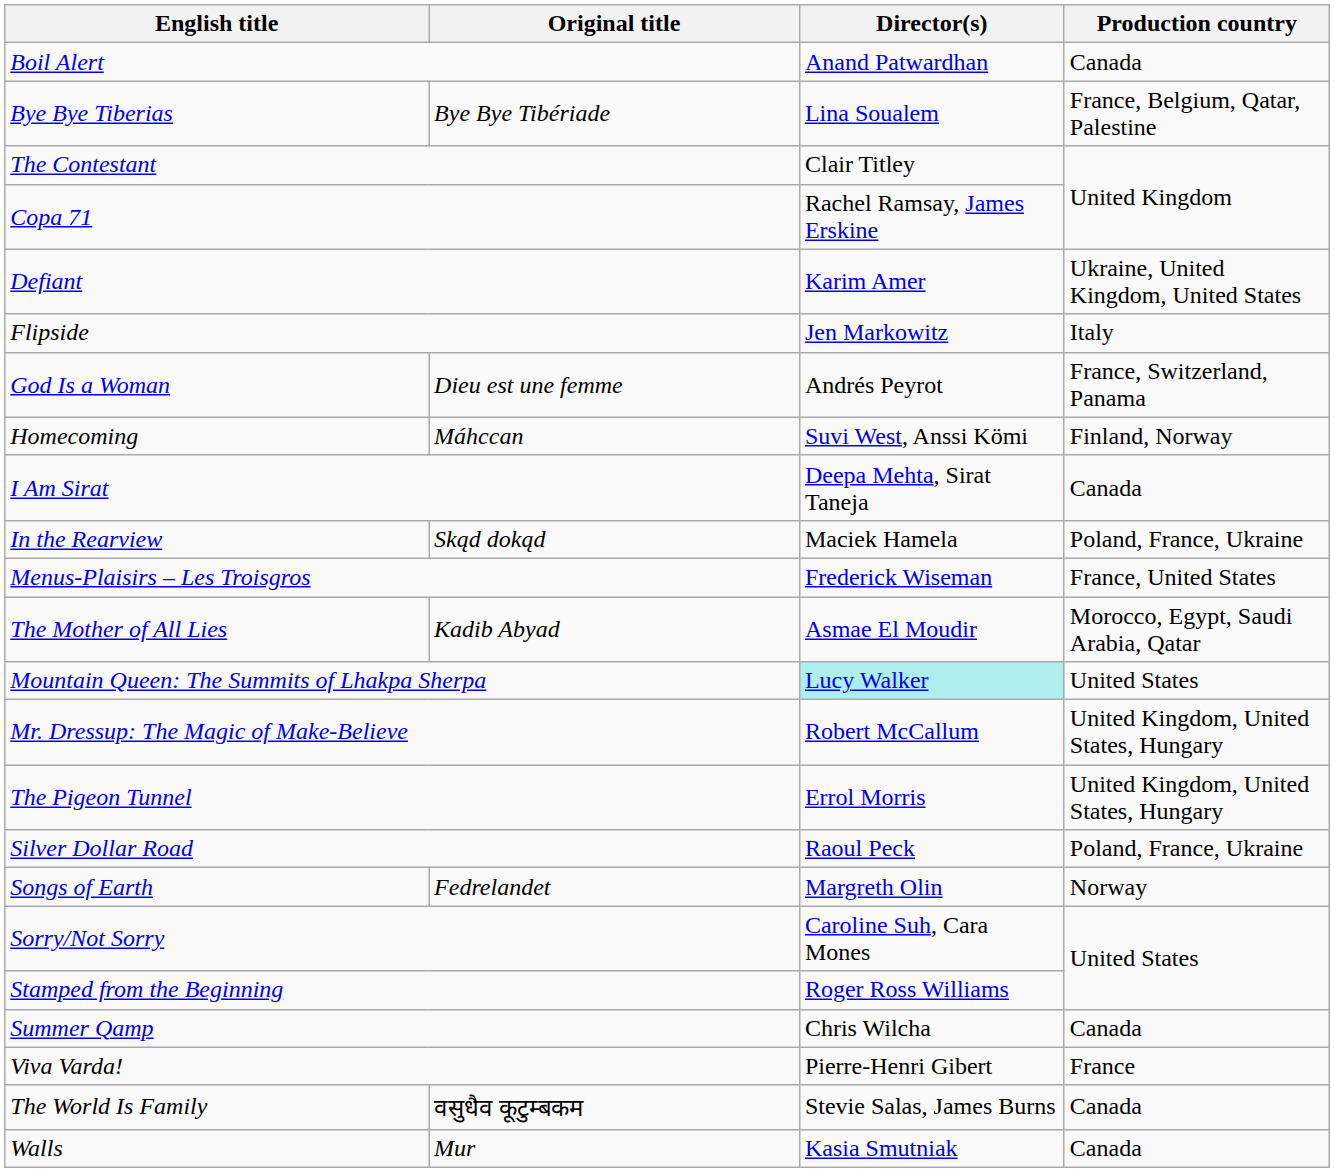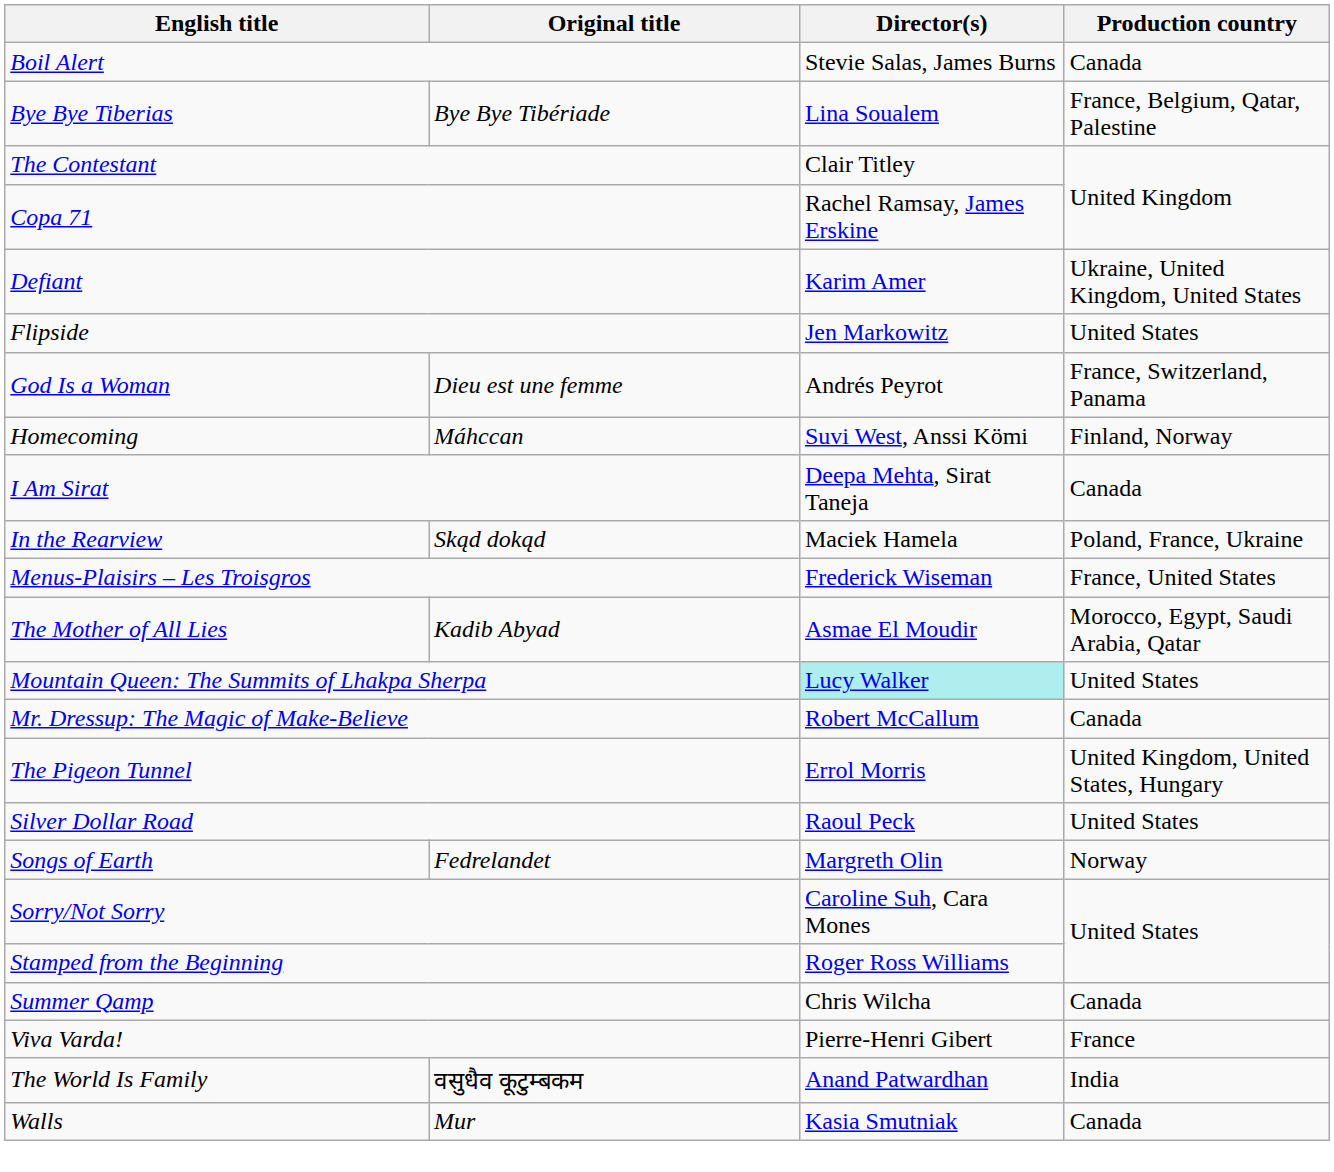 <table class="sortable wikitable" width="100%" cellpadding="5">
 <tr>
 <th scope="col" width="32%">English title</th>
 <th scope="col" width="28%">Original title</th>
 <th scope="col" width="20%">Director(s)</th>
 <th scope="col" width="20%">Production country</th>
 </tr>
 <tr>
 <td colspan="2"><em><a href='#'>Boil Alert</a></em></td>
-<td><a href='#'>Anand Patwardhan</a></td>
+<td>Stevie Salas, James Burns</td>
 <td>Canada</td>
 </tr>
 <tr>
 <td><em><a href='#'>Bye Bye Tiberias</a></em></td>
 <td><em>Bye Bye Tibériade</em></td>
 <td><a href='#'>Lina Soualem</a></td>
 <td>France, Belgium, Qatar, Palestine</td>
 </tr>
 <tr>
 <td colspan="2"><em><a href='#'>The Contestant</a></em></td>
 <td>Clair Titley</td>
 <td rowspan="2">United Kingdom</td>
 </tr>
 <tr>
 <td colspan="2"><em><a href='#'>Copa 71</a></em></td>
 <td>Rachel Ramsay, <a href='#'>James Erskine</a></td>
 </tr>
 <tr>
 <td colspan="2"><em><a href='#'>Defiant</a></em></td>
 <td><a href='#'>Karim Amer</a></td>
 <td>Ukraine, United Kingdom, United States</td>
 </tr>
 <tr>
 <td colspan="2"><em>Flipside</em></td>
 <td><a href='#'>Jen Markowitz</a></td>
-<td>Italy</td>
+<td>United States</td>
 </tr>
 <tr>
 <td><em><a href='#'>God Is a Woman</a></em></td>
 <td><em>Dieu est une femme</em></td>
 <td>Andrés Peyrot</td>
 <td>France, Switzerland, Panama</td>
 </tr>
 <tr>
 <td><em>Homecoming</em></td>
 <td><em>Máhccan</em></td>
 <td><a href='#'>Suvi West</a>, Anssi Kömi</td>
 <td>Finland, Norway</td>
 </tr>
 <tr>
 <td colspan="2"><em><a href='#'>I Am Sirat</a></em></td>
 <td><a href='#'>Deepa Mehta</a>, Sirat Taneja</td>
 <td>Canada</td>
 </tr>
 <tr>
 <td><em><a href='#'>In the Rearview</a></em></td>
 <td><em>Skąd dokąd</em></td>
 <td>Maciek Hamela</td>
 <td>Poland, France, Ukraine</td>
 </tr>
 <tr>
 <td colspan="2"><em><a href='#'>Menus-Plaisirs – Les Troisgros</a></em></td>
 <td><a href='#'>Frederick Wiseman</a></td>
 <td>France, United States</td>
 </tr>
 <tr>
 <td><em><a href='#'>The Mother of All Lies</a></em></td>
 <td><em>Kadib Abyad</em></td>
 <td><a href='#'>Asmae El Moudir</a></td>
 <td>Morocco, Egypt, Saudi Arabia, Qatar</td>
 </tr>
 <tr>
 <td colspan="2"><em><a href='#'>Mountain Queen: The Summits of Lhakpa Sherpa</a></em></td>
 <td style="background: paleturquoise;"><a href='#'>Lucy Walker</a></td>
 <td>United States</td>
 </tr>
 <tr>
 <td colspan="2"><em><a href='#'>Mr. Dressup: The Magic of Make-Believe</a></em></td>
 <td><a href='#'>Robert McCallum</a></td>
-<td>United Kingdom, United States, Hungary</td>
+<td>Canada</td>
 </tr>
 <tr>
 <td colspan="2"><em><a href='#'>The Pigeon Tunnel</a></em></td>
 <td><a href='#'>Errol Morris</a></td>
 <td>United Kingdom, United States, Hungary</td>
 </tr>
 <tr>
 <td colspan="2"><em><a href='#'>Silver Dollar Road</a></em></td>
 <td><a href='#'>Raoul Peck</a></td>
-<td>Poland, France, Ukraine</td>
+<td>United States</td>
 </tr>
 <tr>
 <td><em><a href='#'>Songs of Earth</a></em></td>
 <td><em>Fedrelandet</em></td>
 <td><a href='#'>Margreth Olin</a></td>
 <td>Norway</td>
 </tr>
 <tr>
 <td colspan="2"><em><a href='#'>Sorry/Not Sorry</a></em></td>
 <td><a href='#'>Caroline Suh</a>, Cara Mones</td>
 <td rowspan="2">United States</td>
 </tr>
 <tr>
 <td colspan="2"><em><a href='#'>Stamped from the Beginning</a></em></td>
 <td><a href='#'>Roger Ross Williams</a></td>
 </tr>
 <tr>
 <td colspan="2"><em><a href='#'>Summer Qamp</a></em></td>
 <td>Chris Wilcha</td>
 <td>Canada</td>
 </tr>
 <tr>
 <td colspan="2"><em>Viva Varda!</em></td>
 <td>Pierre-Henri Gibert</td>
 <td>France</td>
 </tr>
 <tr>
 <td><em>The World Is Family</em></td>
 <td>वसुधैव कूटुम्बकम</td>
-<td>Stevie Salas, James Burns</td>
-<td>Canada</td>
+<td><a href='#'>Anand Patwardhan</a></td>
+<td>India</td>
 </tr>
 <tr>
 <td><em>Walls</em></td>
 <td><em>Mur</em></td>
 <td><a href='#'>Kasia Smutniak</a></td>
 <td>Canada</td>
 </tr>
 </table>
